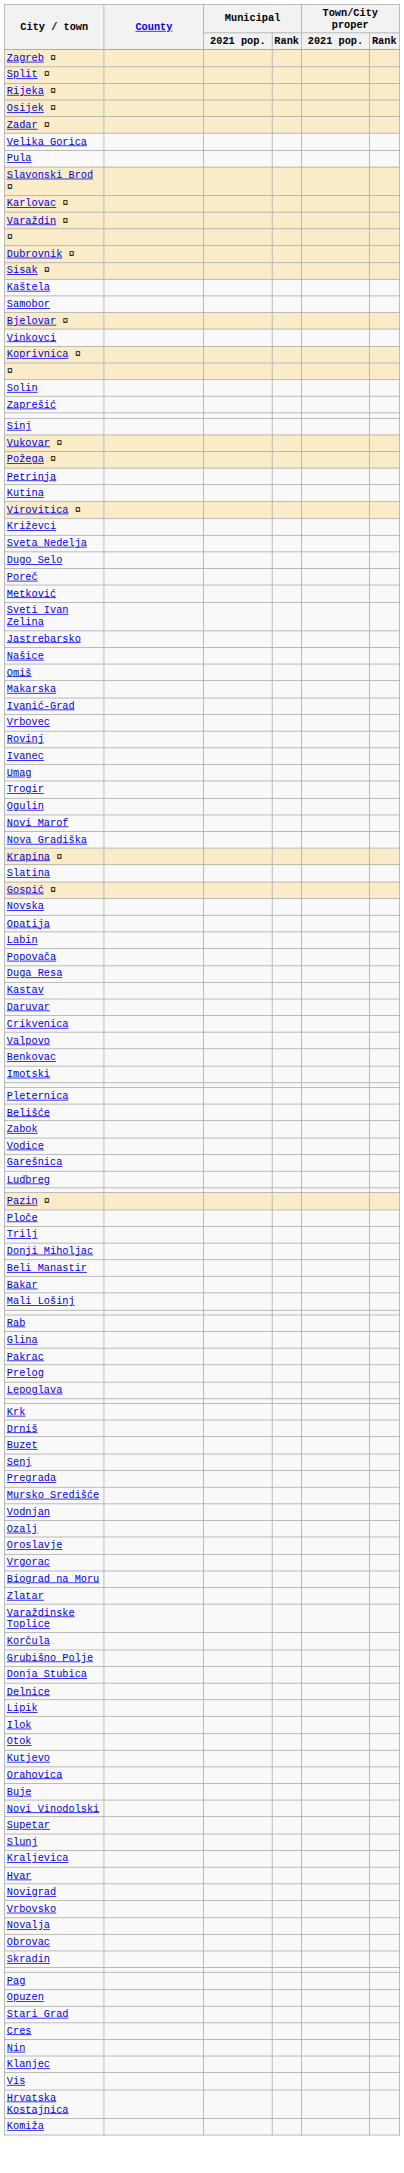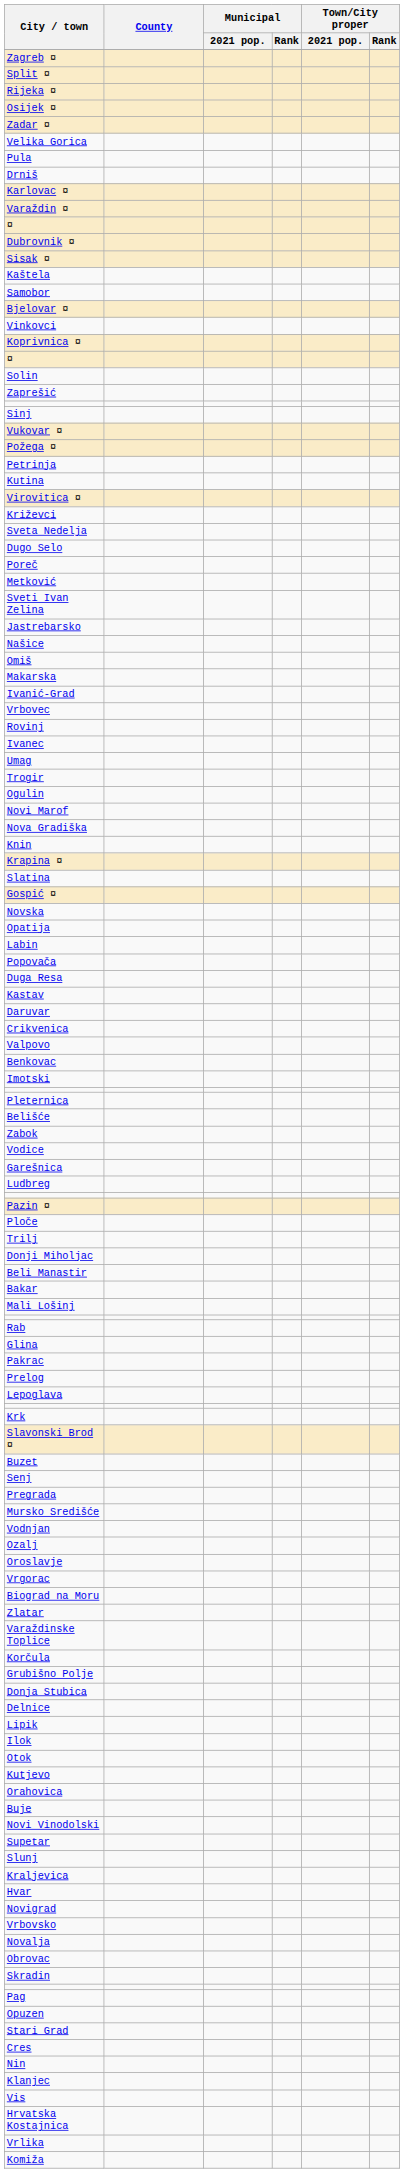 <table class="wikitable sortable">
 <tr>
 <th rowspan=2 width=120>City / town</th>
 <th rowspan=2 width=120><a href='#'>County</a></th>
 <th colspan=2 width=110>Municipal</th>
 <th colspan=2 width=110>Town/City proper</th>
 </tr>
 <tr>
 <th width=80>2021 pop.</th>
 <th width=30>Rank</th>
 <th width=80>2021 pop.</th>
 <th width=30>Rank</th>
 </tr>
 <tr>
 </tr>
 <tr bgcolor=faecc8>
 <td><a href='#'>Zagreb</a> ¤</td>
 <td></td>
 <td align="right"></td>
 <td></td>
 <td align="right"></td>
 <td></td>
 </tr>
 <tr bgcolor=faecc8>
 <td><a href='#'>Split</a> ¤</td>
 <td></td>
 <td align="right"></td>
 <td></td>
 <td align="right"></td>
 <td></td>
 </tr>
 <tr bgcolor=faecc8>
 <td><a href='#'>Rijeka</a> ¤</td>
 <td></td>
 <td align="right"></td>
 <td></td>
 <td align="right"></td>
 <td></td>
 </tr>
 <tr bgcolor=faecc8>
 <td><a href='#'>Osijek</a> ¤</td>
 <td></td>
 <td align="right"></td>
 <td></td>
 <td align="right"></td>
 <td></td>
 </tr>
 <tr bgcolor=faecc8>
 <td><a href='#'>Zadar</a> ¤</td>
 <td></td>
 <td align="right"></td>
 <td></td>
 <td align="right"></td>
 <td></td>
 </tr>
 <tr>
 <td><a href='#'>Velika Gorica</a></td>
 <td></td>
 <td align="right"></td>
 <td></td>
 <td align="right"></td>
 <td></td>
 </tr>
 <tr>
 <td><a href='#'>Pula</a></td>
 <td></td>
 <td align="right"></td>
 <td></td>
 <td align="right"></td>
 <td></td>
 </tr>
-<tr bgcolor=faecc8>
-<td><a href='#'>Slavonski Brod</a> ¤</td>
+<tr>
+<td><a href='#'>Drniš</a></td>
 <td></td>
 <td align="right"></td>
 <td></td>
 <td align="right"></td>
 <td></td>
 </tr>
 <tr bgcolor=faecc8>
 <td><a href='#'>Karlovac</a> ¤</td>
 <td></td>
 <td align="right"></td>
 <td></td>
 <td align="right"></td>
 <td></td>
 </tr>
 <tr bgcolor="faecc8">
 <td><a href='#'>Varaždin</a> ¤</td>
 <td></td>
 <td align="right"></td>
 <td></td>
 <td align="right"></td>
 <td></td>
 </tr>
 <tr bgcolor="faecc8">
 <td> ¤</td>
 <td></td>
 <td align="right"></td>
 <td></td>
 <td align="right"></td>
 <td></td>
 </tr>
 <tr bgcolor="faecc8">
 <td><a href='#'>Dubrovnik</a> ¤</td>
 <td></td>
 <td align="right"></td>
 <td></td>
 <td align="right"></td>
 <td></td>
 </tr>
 <tr bgcolor=faecc8>
 <td><a href='#'>Sisak</a> ¤</td>
 <td></td>
 <td align="right"></td>
 <td></td>
 <td align="right"></td>
 <td></td>
 </tr>
 <tr>
 <td><a href='#'>Kaštela</a></td>
 <td></td>
 <td align="right"></td>
 <td></td>
 <td align="right"></td>
 <td></td>
 </tr>
 <tr>
 <td><a href='#'>Samobor</a></td>
 <td></td>
 <td align="right"></td>
 <td></td>
 <td align="right"></td>
 <td></td>
 </tr>
 <tr bgcolor="faecc8">
 <td><a href='#'>Bjelovar</a> ¤</td>
 <td></td>
 <td align="right"></td>
 <td></td>
 <td align="right"></td>
 <td></td>
 </tr>
 <tr>
 <td><a href='#'>Vinkovci</a></td>
 <td></td>
 <td align="right"></td>
 <td></td>
 <td align="right"></td>
 <td></td>
 </tr>
 <tr bgcolor=faecc8>
 <td><a href='#'>Koprivnica</a> ¤</td>
 <td></td>
 <td align="right"></td>
 <td></td>
 <td align="right"></td>
 <td></td>
 </tr>
 <tr bgcolor="faecc8">
 <td> ¤</td>
 <td></td>
 <td align="right"></td>
 <td></td>
 <td align="right"></td>
 <td></td>
 </tr>
 <tr>
 <td><a href='#'>Solin</a></td>
 <td></td>
 <td align="right"></td>
 <td></td>
 <td align="right"></td>
 <td></td>
 </tr>
 <tr>
 <td><a href='#'>Zaprešić</a></td>
 <td></td>
 <td align="right"></td>
 <td></td>
 <td align="right"></td>
 <td></td>
 </tr>
 <tr>
 <td></td>
 <td></td>
 <td align="right"></td>
 <td></td>
 <td align="right"></td>
 <td></td>
 </tr>
 <tr>
 <td><a href='#'>Sinj</a></td>
 <td></td>
 <td align="right"></td>
 <td></td>
 <td align="right"></td>
 <td></td>
 </tr>
 <tr bgcolor=faecc8>
 <td><a href='#'>Vukovar</a> ¤</td>
 <td></td>
 <td align="right"></td>
 <td></td>
 <td align="right"></td>
 <td></td>
 </tr>
 <tr bgcolor=faecc8>
 <td><a href='#'>Požega</a> ¤</td>
 <td></td>
 <td align="right"></td>
 <td></td>
 <td align="right"></td>
 <td></td>
 </tr>
 <tr>
 <td><a href='#'>Petrinja</a></td>
 <td></td>
 <td align="right"></td>
 <td></td>
 <td align="right"></td>
 <td></td>
 </tr>
 <tr>
 <td><a href='#'>Kutina</a></td>
 <td></td>
 <td align="right"></td>
 <td></td>
 <td align="right"></td>
 <td></td>
 </tr>
 <tr bgcolor=faecc8>
 <td><a href='#'>Virovitica</a> ¤</td>
 <td></td>
 <td align="right"></td>
 <td></td>
 <td align="right"></td>
 <td></td>
 </tr>
 <tr>
 <td><a href='#'>Križevci</a></td>
 <td></td>
 <td align="right"></td>
 <td></td>
 <td align="right"></td>
 <td></td>
 </tr>
 <tr>
 <td><a href='#'>Sveta Nedelja</a></td>
 <td></td>
 <td align="right"></td>
 <td></td>
 <td align="right"></td>
 <td></td>
 </tr>
 <tr>
 <td><a href='#'>Dugo Selo</a></td>
 <td></td>
 <td align="right"></td>
 <td></td>
 <td align="right"></td>
 <td></td>
 </tr>
 <tr>
 <td><a href='#'>Poreč</a></td>
 <td></td>
 <td align="right"></td>
 <td></td>
 <td align="right"></td>
 <td></td>
 </tr>
 <tr>
 <td><a href='#'>Metković</a></td>
 <td></td>
 <td align="right"></td>
 <td></td>
 <td align="right"></td>
 <td></td>
 </tr>
 <tr>
 <td><a href='#'>Sveti Ivan Zelina</a></td>
 <td></td>
 <td align="right"></td>
 <td></td>
 <td align="right"></td>
 <td></td>
 </tr>
 <tr>
 <td><a href='#'>Jastrebarsko</a></td>
 <td></td>
 <td align="right"></td>
 <td></td>
 <td align="right"></td>
 <td></td>
 </tr>
 <tr>
 <td><a href='#'>Našice</a></td>
 <td></td>
 <td align="right"></td>
 <td></td>
 <td align="right"></td>
 <td></td>
 </tr>
 <tr>
 <td><a href='#'>Omiš</a></td>
 <td></td>
 <td align="right"></td>
 <td></td>
 <td align="right"></td>
 <td></td>
 </tr>
 <tr>
 <td><a href='#'>Makarska</a></td>
 <td></td>
 <td align="right"></td>
 <td></td>
 <td align="right"></td>
 <td></td>
 </tr>
 <tr>
 <td><a href='#'>Ivanić-Grad</a></td>
 <td></td>
 <td align="right"></td>
 <td></td>
 <td align="right"></td>
 <td></td>
 </tr>
 <tr>
 <td><a href='#'>Vrbovec</a></td>
 <td></td>
 <td align="right"></td>
 <td></td>
 <td align="right"></td>
 <td></td>
 </tr>
 <tr>
 <td><a href='#'>Rovinj</a></td>
 <td></td>
 <td align="right"></td>
 <td></td>
 <td align="right"></td>
 <td></td>
 </tr>
 <tr>
 <td><a href='#'>Ivanec</a></td>
 <td></td>
 <td align="right"></td>
 <td></td>
 <td align="right"></td>
 <td></td>
 </tr>
 <tr>
 <td><a href='#'>Umag</a></td>
 <td></td>
 <td align="right"></td>
 <td></td>
 <td align="right"></td>
 <td></td>
 </tr>
 <tr>
 <td><a href='#'>Trogir</a></td>
 <td></td>
 <td align="right"></td>
 <td></td>
 <td align="right"></td>
 <td></td>
 </tr>
 <tr>
 <td><a href='#'>Ogulin</a></td>
 <td></td>
 <td align="right"></td>
 <td></td>
 <td align="right"></td>
 <td></td>
 </tr>
 <tr>
 <td><a href='#'>Novi Marof</a></td>
 <td></td>
 <td align="right"></td>
 <td></td>
 <td align="right"></td>
 <td></td>
 </tr>
 <tr>
 <td><a href='#'>Nova Gradiška</a></td>
 <td></td>
 <td align="right"></td>
 <td></td>
 <td align="right"></td>
 <td></td>
 </tr>
+<tr>
+<td><a href='#'>Knin</a></td>
+<td></td>
+<td align="right"></td>
+<td></td>
+<td align="right"></td>
+<td></td>
+</tr>
 <tr bgcolor=faecc8>
 <td><a href='#'>Krapina</a> ¤</td>
 <td></td>
 <td align="right"></td>
 <td></td>
 <td align="right"></td>
 <td></td>
 </tr>
 <tr>
 <td><a href='#'>Slatina</a></td>
 <td></td>
 <td align="right"></td>
 <td></td>
 <td align="right"></td>
 <td></td>
 </tr>
 <tr bgcolor="faecc8">
 <td><a href='#'>Gospić</a> ¤</td>
 <td></td>
 <td align="right"></td>
 <td></td>
 <td align="right"></td>
 <td></td>
 </tr>
 <tr>
 <td><a href='#'>Novska</a></td>
 <td></td>
 <td align="right"></td>
 <td></td>
 <td align="right"></td>
 <td></td>
 </tr>
 <tr>
 <td><a href='#'>Opatija</a></td>
 <td></td>
 <td align="right"></td>
 <td></td>
 <td align="right"></td>
 <td></td>
 </tr>
 <tr>
 <td><a href='#'>Labin</a></td>
 <td></td>
 <td align="right"></td>
 <td></td>
 <td align="right"></td>
 <td></td>
 </tr>
 <tr>
 <td><a href='#'>Popovača</a></td>
 <td></td>
 <td align="right"></td>
 <td></td>
 <td align="right"></td>
 <td></td>
 </tr>
 <tr>
 <td><a href='#'>Duga Resa</a></td>
 <td></td>
 <td align="right"></td>
 <td></td>
 <td align="right"></td>
 <td></td>
 </tr>
 <tr>
 <td><a href='#'>Kastav</a></td>
 <td></td>
 <td align="right"></td>
 <td></td>
 <td align="right"></td>
 <td></td>
 </tr>
 <tr>
 <td><a href='#'>Daruvar</a></td>
 <td></td>
 <td align="right"></td>
 <td></td>
 <td align="right"></td>
 <td></td>
 </tr>
 <tr>
 <td><a href='#'>Crikvenica</a></td>
 <td></td>
 <td align="right"></td>
 <td></td>
 <td align="right"></td>
 <td></td>
 </tr>
 <tr>
 <td><a href='#'>Valpovo</a></td>
 <td></td>
 <td align="right"></td>
 <td></td>
 <td align="right"></td>
 <td></td>
 </tr>
 <tr>
 <td><a href='#'>Benkovac</a></td>
 <td></td>
 <td align="right"></td>
 <td></td>
 <td align="right"></td>
 <td></td>
 </tr>
 <tr>
 <td><a href='#'>Imotski</a></td>
 <td></td>
 <td align="right"></td>
 <td></td>
 <td align="right"></td>
 <td></td>
 </tr>
 <tr>
 <td></td>
 <td></td>
 <td align="right"></td>
 <td></td>
 <td align="right"></td>
 <td></td>
 </tr>
 <tr>
 <td><a href='#'>Pleternica</a></td>
 <td></td>
 <td align="right"></td>
 <td></td>
 <td align="right"></td>
 <td></td>
 </tr>
 <tr>
 <td><a href='#'>Belišće</a></td>
 <td></td>
 <td align="right"></td>
 <td></td>
 <td align="right"></td>
 <td></td>
 </tr>
 <tr>
 <td><a href='#'>Zabok</a></td>
 <td></td>
 <td align="right"></td>
 <td></td>
 <td align="right"></td>
 <td></td>
 </tr>
 <tr>
 <td><a href='#'>Vodice</a></td>
 <td></td>
 <td align="right"></td>
 <td></td>
 <td align="right"></td>
 <td></td>
 </tr>
 <tr>
 <td><a href='#'>Garešnica</a></td>
 <td></td>
 <td align="right"></td>
 <td></td>
 <td align="right"></td>
 <td></td>
 </tr>
 <tr>
 <td><a href='#'>Ludbreg</a></td>
 <td></td>
 <td align="right"></td>
 <td></td>
 <td align="right"></td>
 <td></td>
 </tr>
 <tr>
 <td></td>
 <td></td>
 <td align="right"></td>
 <td></td>
 <td align="right"></td>
 <td></td>
 </tr>
 <tr bgcolor=faecc8>
 <td><a href='#'>Pazin</a> ¤</td>
 <td></td>
 <td align="right"></td>
 <td></td>
 <td align="right"></td>
 <td></td>
 </tr>
 <tr>
 <td><a href='#'>Ploče</a></td>
 <td></td>
 <td align="right"></td>
 <td></td>
 <td align="right"></td>
 <td></td>
 </tr>
 <tr>
 <td><a href='#'>Trilj</a></td>
 <td></td>
 <td align="right"></td>
 <td></td>
 <td align="right"></td>
 <td></td>
 </tr>
 <tr>
 <td><a href='#'>Donji Miholjac</a></td>
 <td></td>
 <td align="right"></td>
 <td></td>
 <td align="right"></td>
 <td></td>
 </tr>
 <tr>
 <td><a href='#'>Beli Manastir</a></td>
 <td></td>
 <td align="right"></td>
 <td></td>
 <td align="right"></td>
 <td></td>
 </tr>
 <tr>
 <td><a href='#'>Bakar</a></td>
 <td></td>
 <td align="right"></td>
 <td></td>
 <td align="right"></td>
 <td></td>
 </tr>
 <tr>
 <td><a href='#'>Mali Lošinj</a></td>
 <td></td>
 <td align="right"></td>
 <td></td>
 <td align="right"></td>
 <td></td>
 </tr>
 <tr>
 <td></td>
 <td></td>
 <td align="right"></td>
 <td></td>
 <td align="right"></td>
 <td></td>
 </tr>
 <tr>
 <td><a href='#'>Rab</a></td>
 <td></td>
 <td align="right"></td>
 <td></td>
 <td align="right"></td>
 <td></td>
 </tr>
 <tr>
 <td><a href='#'>Glina</a></td>
 <td></td>
 <td align="right"></td>
 <td></td>
 <td align="right"></td>
 <td></td>
 </tr>
 <tr>
 <td><a href='#'>Pakrac</a></td>
 <td></td>
 <td align="right"></td>
 <td></td>
 <td align="right"></td>
 <td></td>
 </tr>
 <tr>
 <td><a href='#'>Prelog</a></td>
 <td></td>
 <td align="right"></td>
 <td></td>
 <td align="right"></td>
 <td></td>
 </tr>
 <tr>
 <td><a href='#'>Lepoglava</a></td>
 <td></td>
 <td align="right"></td>
 <td></td>
 <td align="right"></td>
 <td></td>
 </tr>
 <tr>
 <td></td>
 <td></td>
 <td align="right"></td>
 <td></td>
 <td align="right"></td>
 <td></td>
 </tr>
 <tr>
 <td><a href='#'>Krk</a></td>
 <td></td>
 <td align="right"></td>
 <td></td>
 <td align="right"></td>
 <td></td>
 </tr>
-<tr>
-<td><a href='#'>Drniš</a></td>
+<tr bgcolor=faecc8>
+<td><a href='#'>Slavonski Brod</a> ¤</td>
 <td></td>
 <td align="right"></td>
 <td></td>
 <td align="right"></td>
 <td></td>
 </tr>
 <tr>
 <td><a href='#'>Buzet</a></td>
 <td></td>
 <td align="right"></td>
 <td></td>
 <td align="right"></td>
 <td></td>
 </tr>
 <tr>
 <td><a href='#'>Senj</a></td>
 <td></td>
 <td align="right"></td>
 <td></td>
 <td align="right"></td>
 <td></td>
 </tr>
 <tr>
 <td><a href='#'>Pregrada</a></td>
 <td></td>
 <td align="right"></td>
 <td></td>
 <td align="right"></td>
 <td></td>
 </tr>
 <tr>
 <td><a href='#'>Mursko Središće</a></td>
 <td></td>
 <td align="right"></td>
 <td></td>
 <td align="right"></td>
 <td></td>
 </tr>
 <tr>
 <td><a href='#'>Vodnjan</a></td>
 <td></td>
 <td align="right"></td>
 <td></td>
 <td align="right"></td>
 <td></td>
 </tr>
 <tr>
 <td><a href='#'>Ozalj</a></td>
 <td></td>
 <td align="right"></td>
 <td></td>
 <td align="right"></td>
 <td></td>
 </tr>
 <tr>
 <td><a href='#'>Oroslavje</a></td>
 <td></td>
 <td align="right"></td>
 <td></td>
 <td align="right"></td>
 <td></td>
 </tr>
 <tr>
 <td><a href='#'>Vrgorac</a></td>
 <td></td>
 <td align="right"></td>
 <td></td>
 <td align="right"></td>
 <td></td>
 </tr>
 <tr>
 <td><a href='#'>Biograd na Moru</a></td>
 <td></td>
 <td align="right"></td>
 <td></td>
 <td align="right"></td>
 <td></td>
 </tr>
 <tr>
 <td><a href='#'>Zlatar</a></td>
 <td></td>
 <td align="right"></td>
 <td></td>
 <td align="right"></td>
 <td></td>
 </tr>
 <tr>
 <td><a href='#'>Varaždinske Toplice</a></td>
 <td></td>
 <td align="right"></td>
 <td></td>
 <td align="right"></td>
 <td></td>
 </tr>
 <tr>
 <td><a href='#'>Korčula</a></td>
 <td></td>
 <td align="right"></td>
 <td></td>
 <td align="right"></td>
 <td></td>
 </tr>
 <tr>
 <td><a href='#'>Grubišno Polje</a></td>
 <td></td>
 <td align="right"></td>
 <td></td>
 <td align="right"></td>
 <td></td>
 </tr>
 <tr>
 <td><a href='#'>Donja Stubica</a></td>
 <td></td>
 <td align="right"></td>
 <td></td>
 <td align="right"></td>
 <td></td>
 </tr>
 <tr>
 <td><a href='#'>Delnice</a></td>
 <td></td>
 <td align="right"></td>
 <td></td>
 <td align="right"></td>
 <td></td>
 </tr>
 <tr>
 <td><a href='#'>Lipik</a></td>
 <td></td>
 <td align="right"></td>
 <td></td>
 <td align="right"></td>
 <td></td>
 </tr>
 <tr>
 <td><a href='#'>Ilok</a></td>
 <td></td>
 <td align="right"></td>
 <td></td>
 <td align="right"></td>
 <td></td>
 </tr>
 <tr>
 <td><a href='#'>Otok</a></td>
 <td></td>
 <td align="right"></td>
 <td></td>
 <td align="right"></td>
 <td></td>
 </tr>
 <tr>
 <td><a href='#'>Kutjevo</a></td>
 <td></td>
 <td align="right"></td>
 <td></td>
 <td align="right"></td>
 <td></td>
 </tr>
 <tr>
 <td><a href='#'>Orahovica</a></td>
 <td></td>
 <td align="right"></td>
 <td></td>
 <td align="right"></td>
 <td></td>
 </tr>
 <tr>
 <td><a href='#'>Buje</a></td>
 <td></td>
 <td align="right"></td>
 <td></td>
 <td align="right"></td>
 <td></td>
 </tr>
 <tr>
 <td><a href='#'>Novi Vinodolski</a></td>
 <td></td>
 <td align="right"></td>
 <td></td>
 <td align="right"></td>
 <td></td>
 </tr>
 <tr>
 <td><a href='#'>Supetar</a></td>
 <td></td>
 <td align="right"></td>
 <td></td>
 <td align="right"></td>
 <td></td>
 </tr>
 <tr>
 <td><a href='#'>Slunj</a></td>
 <td></td>
 <td align="right"></td>
 <td></td>
 <td align="right"></td>
 <td></td>
 </tr>
 <tr>
 <td><a href='#'>Kraljevica</a></td>
 <td></td>
 <td align="right"></td>
 <td></td>
 <td align="right"></td>
 <td></td>
 </tr>
 <tr>
 <td><a href='#'>Hvar</a></td>
 <td></td>
 <td align="right"></td>
 <td></td>
 <td align="right"></td>
 <td></td>
 </tr>
 <tr>
 <td><a href='#'>Novigrad</a></td>
 <td></td>
 <td align="right"></td>
 <td></td>
 <td align="right"></td>
 <td></td>
 </tr>
 <tr>
 <td><a href='#'>Vrbovsko</a></td>
 <td></td>
 <td align="right"></td>
 <td></td>
 <td align="right"></td>
 <td></td>
 </tr>
 <tr>
 <td><a href='#'>Novalja</a></td>
 <td></td>
 <td align="right"></td>
 <td></td>
 <td align="right"></td>
 <td></td>
 </tr>
 <tr>
 <td><a href='#'>Obrovac</a></td>
 <td></td>
 <td align="right"></td>
 <td></td>
 <td align="right"></td>
 <td></td>
 </tr>
 <tr>
 <td><a href='#'>Skradin</a></td>
 <td></td>
 <td align="right"></td>
 <td></td>
 <td align="right"></td>
 <td></td>
 </tr>
 <tr>
 <td></td>
 <td></td>
 <td align="right"></td>
 <td></td>
 <td align="right"></td>
 <td></td>
 </tr>
 <tr>
 <td><a href='#'>Pag</a></td>
 <td></td>
 <td align="right"></td>
 <td></td>
 <td align="right"></td>
 <td></td>
 </tr>
 <tr>
 <td><a href='#'>Opuzen</a></td>
 <td></td>
 <td align="right"></td>
 <td></td>
 <td align="right"></td>
 <td></td>
 </tr>
 <tr>
 <td><a href='#'>Stari Grad</a></td>
 <td></td>
 <td align="right"></td>
 <td></td>
 <td align="right"></td>
 <td></td>
 </tr>
 <tr>
 <td><a href='#'>Cres</a></td>
 <td></td>
 <td align="right"></td>
 <td></td>
 <td align="right"></td>
 <td></td>
 </tr>
 <tr>
 <td><a href='#'>Nin</a></td>
 <td></td>
 <td align="right"></td>
 <td></td>
 <td align="right"></td>
 <td></td>
 </tr>
 <tr>
 <td><a href='#'>Klanjec</a></td>
 <td></td>
 <td align="right"></td>
 <td></td>
 <td align="right"></td>
 <td></td>
 </tr>
 <tr>
 <td><a href='#'>Vis</a></td>
 <td></td>
 <td align="right"></td>
 <td></td>
 <td align="right"></td>
 <td></td>
 </tr>
 <tr>
 <td><a href='#'>Hrvatska Kostajnica</a></td>
 <td></td>
 <td align="right"></td>
 <td></td>
 <td align="right"></td>
 <td></td>
 </tr>
 <tr>
+<td><a href='#'>Vrlika</a></td>
+<td></td>
+<td align="right"></td>
+<td></td>
+<td align="right"></td>
+<td></td>
+</tr>
+<tr>
 <td><a href='#'>Komiža</a></td>
 <td></td>
 <td align="right"></td>
 <td></td>
 <td align="right"></td>
 <td></td>
 </tr>
 </table>
